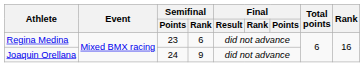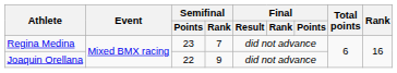 <table class="wikitable" style="text-align:center;font-size:90%">
 <tr>
 <th rowspan=2>Athlete</th>
 <th rowspan=2>Event</th>
 <th colspan=2>Semifinal</th>
 <th colspan=3>Final</th>
 <th rowspan=2>Total<br>points</th>
 <th rowspan=2>Rank</th>
 </tr>
 <tr style="font-size:95%">
 <th>Points</th>
 <th>Rank</th>
 <th>Result</th>
 <th>Rank</th>
 <th>Points</th>
 </tr>
 <tr>
 <td align=left><a href='#'>Regina Medina</a></td>
 <td rowspan=2><a href='#'>Mixed BMX racing</a></td>
 <td>23</td>
-<td>6</td>
+<td>7</td>
 <td Colspan=3><em>did not advance</em></td>
 <td rowspan=2>6</td>
 <td rowspan=2>16</td>
 </tr>
 <tr>
 <td align=left><a href='#'>Joaquin Orellana</a></td>
-<td>24</td>
+<td>22</td>
 <td>9</td>
 <td Colspan=3><em>did not advance</em></td>
 </tr>
 </table>
